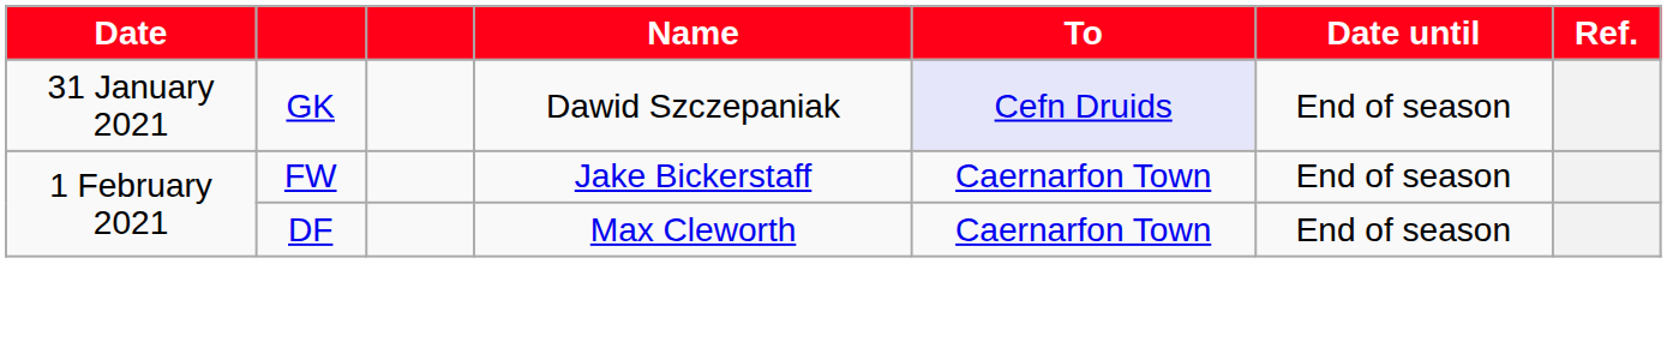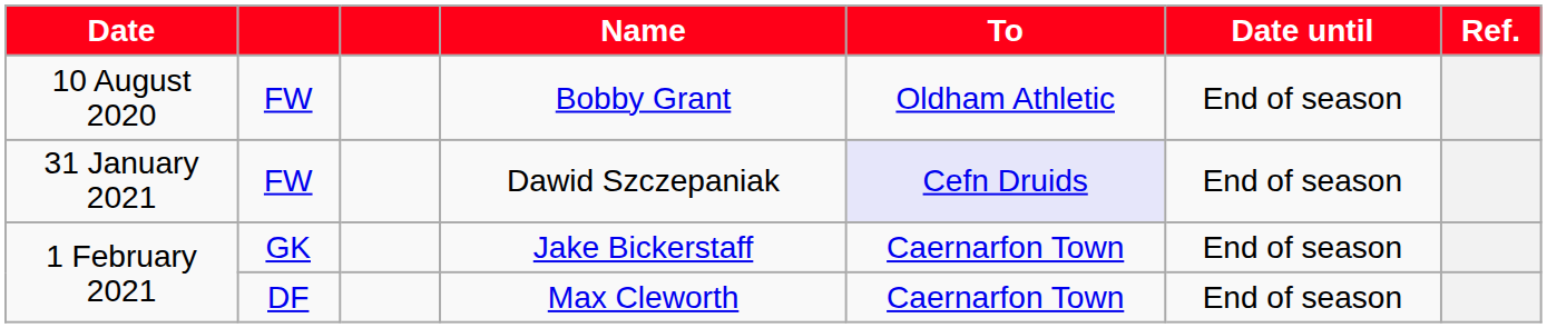 <table class="wikitable plainrowheaders sortable" style="text-align:center; font-size:90%">
 <tr>
 <th style="background:#ff0018; color:#fff; width:100px;">Date</th>
 <th style="background:#ff0018; color:#fff; width:40px;"></th>
 <th style="background:#ff0018; color:#fff; width:40px;"></th>
 <th style="background:#ff0018; color:#fff; width:180px;">Name</th>
 <th style="background:#ff0018; color:#fff; width:140px;">To</th>
 <th style="background:#ff0018; color:#fff; width:120px;">Date until</th>
 <th style="background:#ff0018; color:#fff; width:40px;">Ref.</th>
 </tr>
 <tr>
+<td>10 August 2020</td>
+<td><a href='#'>FW</a></td>
+<td></td>
+<td><a href='#'>Bobby Grant</a></td>
+<td> <a href='#'>Oldham Athletic</a></td>
+<td>End of season</td>
+<th></th>
+</tr>
+<tr>
 <td>31 January 2021</td>
-<td><a href='#'>GK</a></td>
+<td><a href='#'>FW</a></td>
 <td></td>
 <td>Dawid Szczepaniak</td>
 <td style="background: lavender;"><a href='#'>Cefn Druids</a></td>
 <td>End of season</td>
 <th></th>
 </tr>
 <tr>
 <td rowspan="2">1 February 2021</td>
-<td><a href='#'>FW</a></td>
+<td><a href='#'>GK</a></td>
 <td></td>
 <td><a href='#'>Jake Bickerstaff</a></td>
 <td> <a href='#'>Caernarfon Town</a></td>
 <td>End of season</td>
 <th></th>
 </tr>
 <tr>
 <td><a href='#'>DF</a></td>
 <td></td>
 <td><a href='#'>Max Cleworth</a></td>
 <td> <a href='#'>Caernarfon Town</a></td>
 <td>End of season</td>
 <th></th>
 </tr>
 </table>
